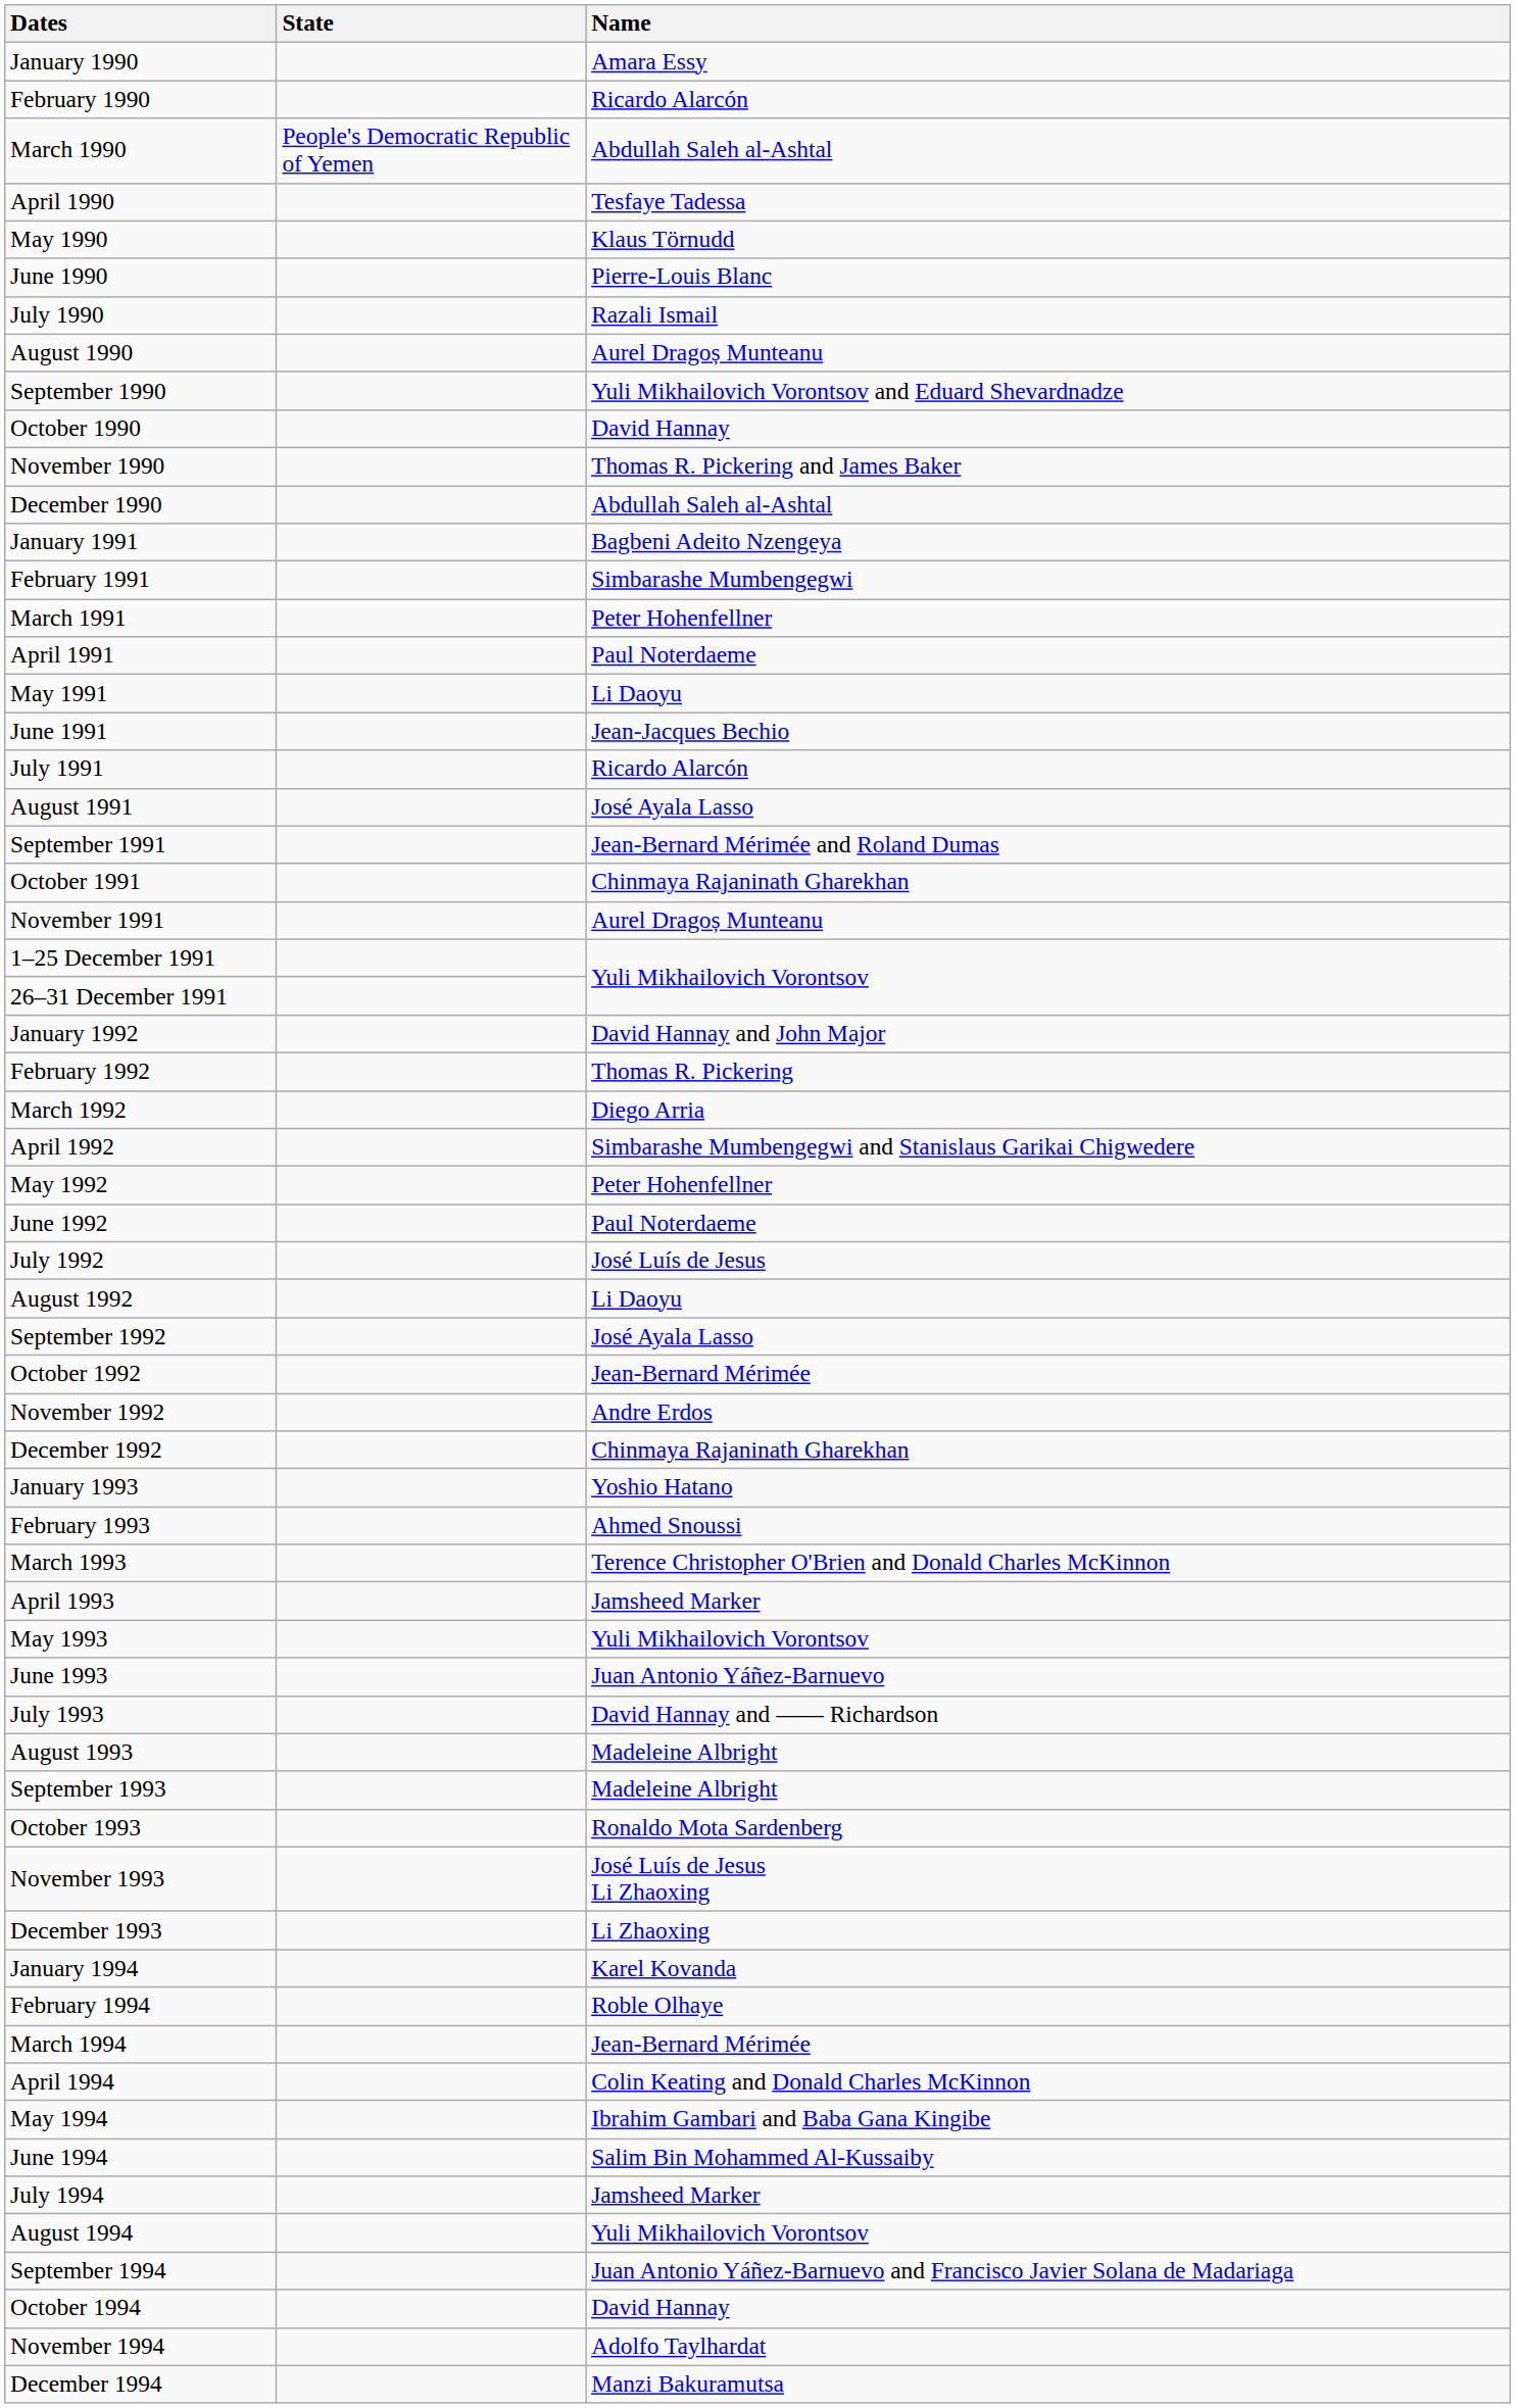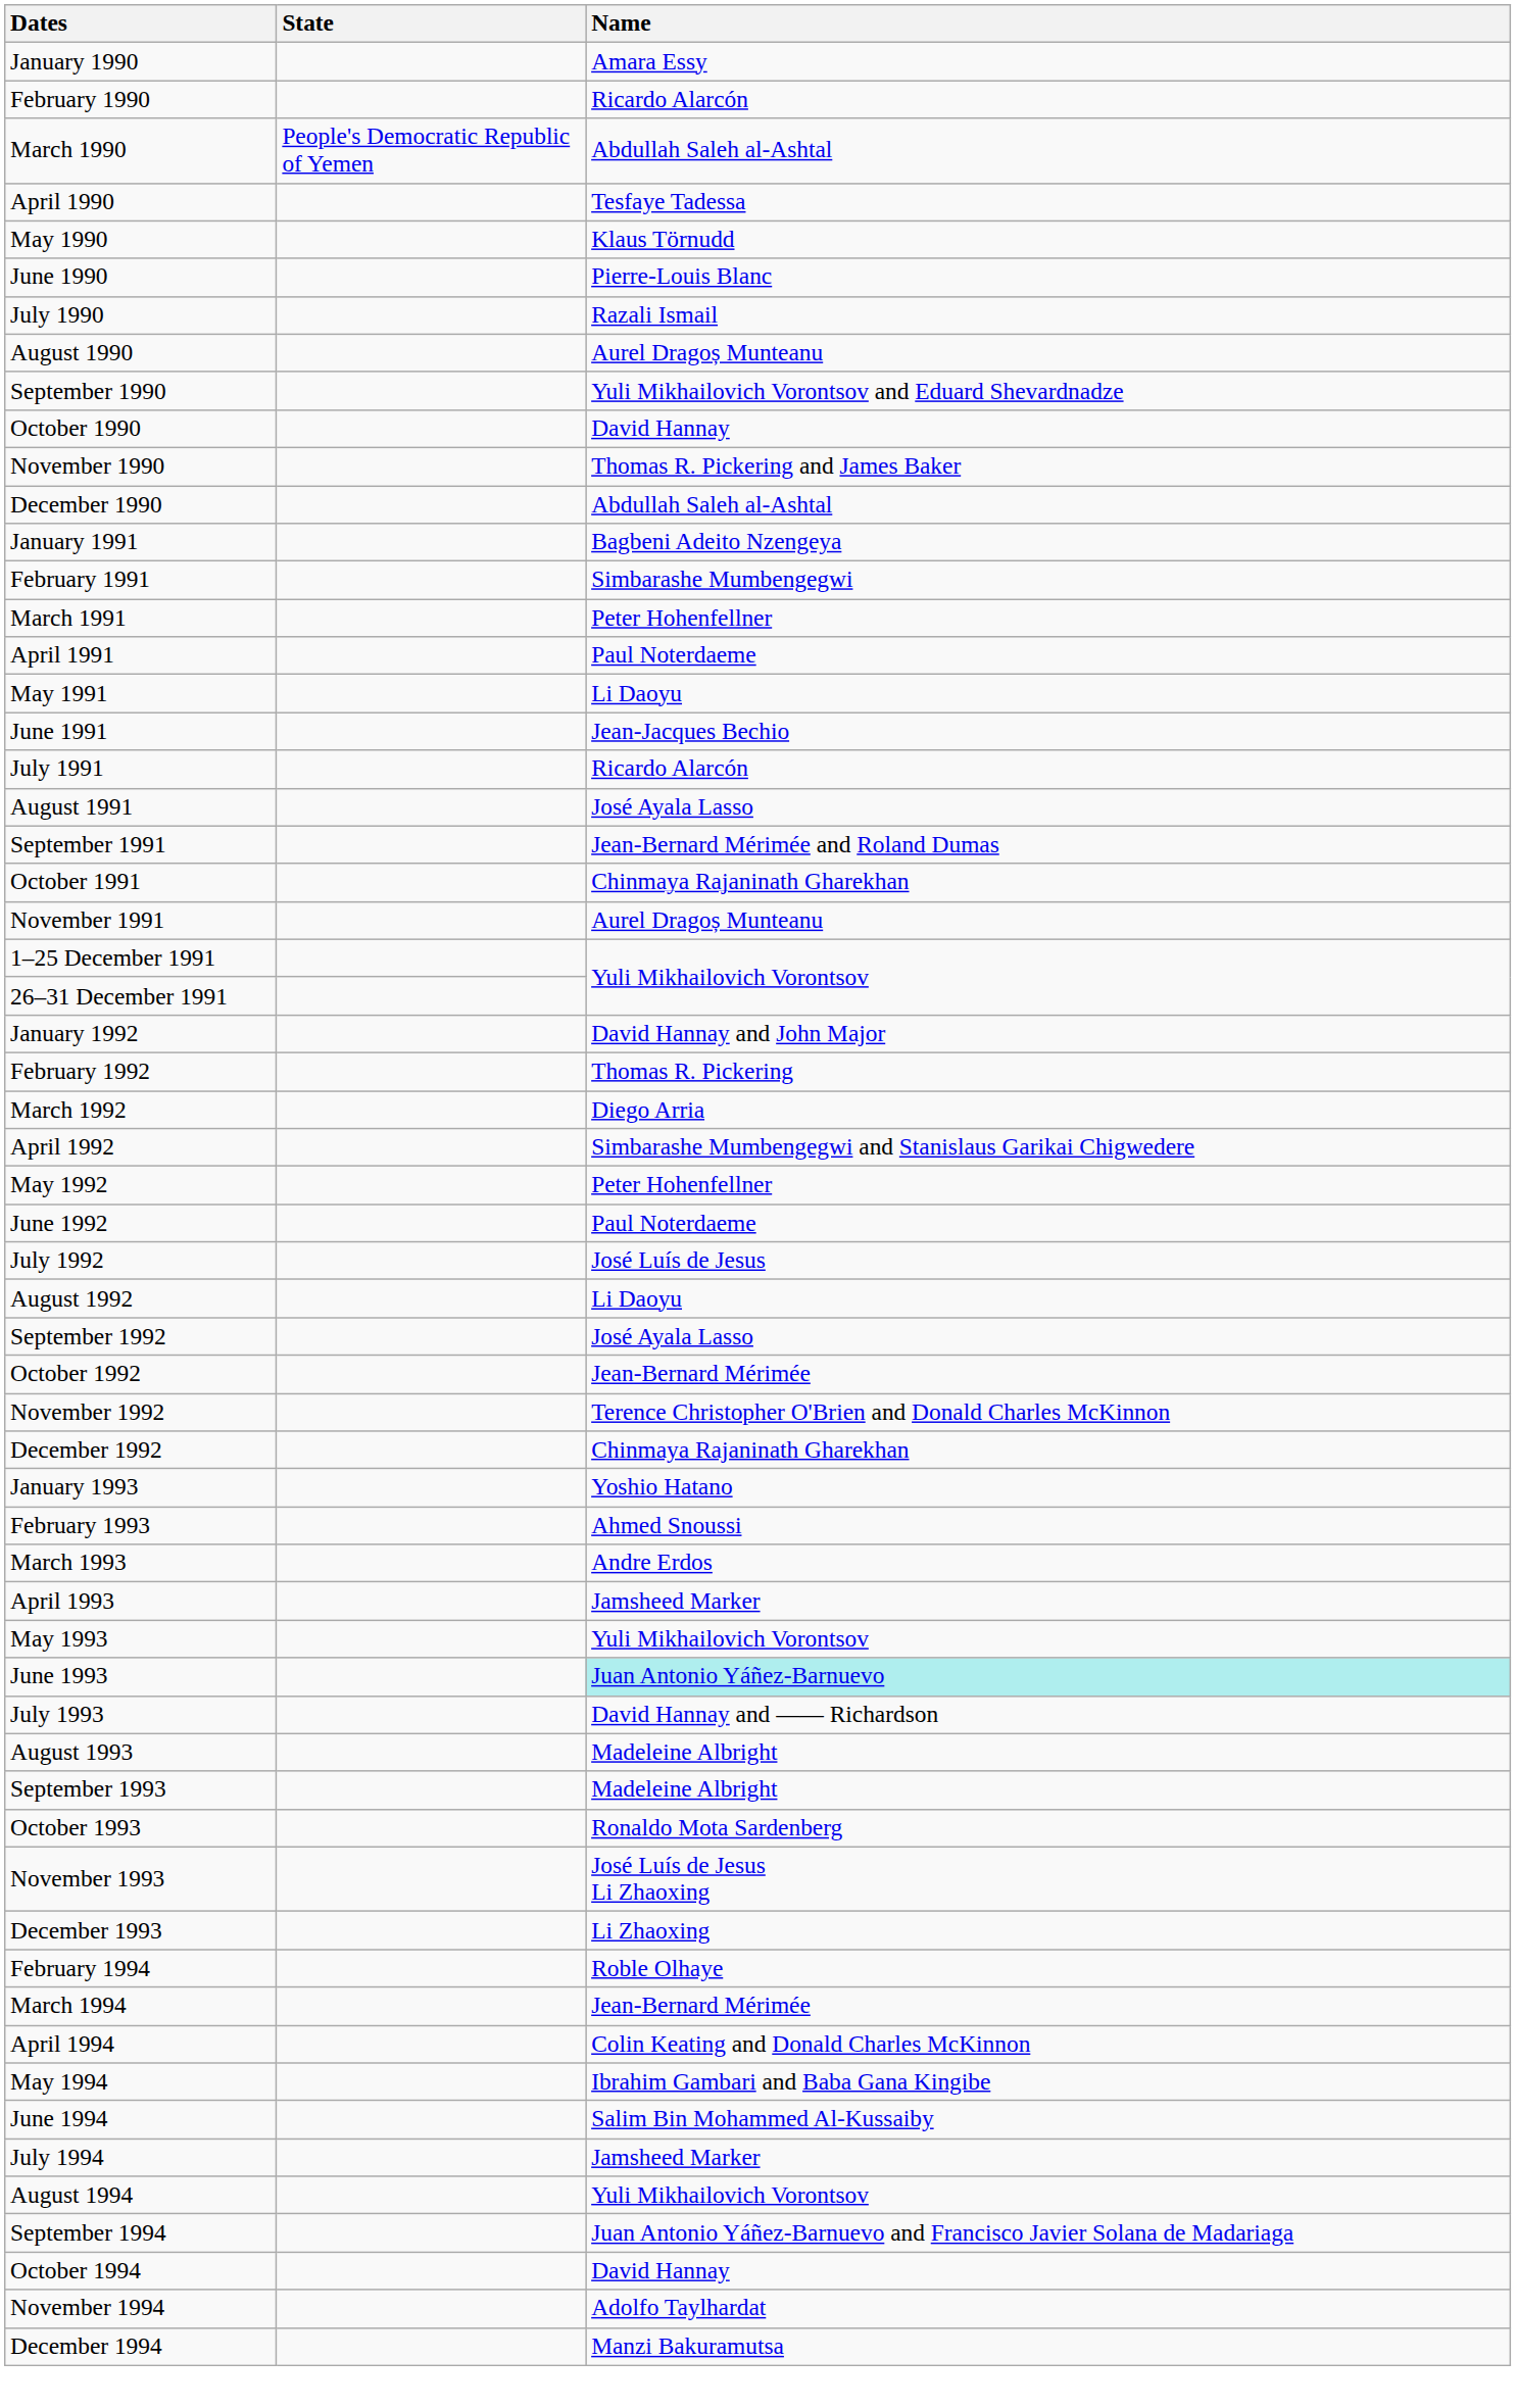 <table class="wikitable" width="80%">
 <tr>
 <th style="text-align:left;width:175px">Dates</th>
 <th style="text-align:left;width:200px">State</th>
 <th style="text-align:left;">Name</th>
 </tr>
 <tr>
 <td>January 1990</td>
 <td></td>
 <td><a href='#'>Amara Essy</a></td>
 </tr>
 <tr>
 <td>February 1990</td>
 <td></td>
 <td><a href='#'>Ricardo Alarcón</a></td>
 </tr>
 <tr>
 <td>March 1990</td>
 <td> <a href='#'>People's Democratic Republic of Yemen</a></td>
 <td><a href='#'>Abdullah Saleh al-Ashtal</a></td>
 </tr>
 <tr>
 <td>April 1990</td>
 <td></td>
 <td><a href='#'>Tesfaye Tadessa</a></td>
 </tr>
 <tr>
 <td>May 1990</td>
 <td></td>
 <td><a href='#'>Klaus Törnudd</a></td>
 </tr>
 <tr>
 <td>June 1990</td>
 <td></td>
 <td><a href='#'>Pierre-Louis Blanc</a></td>
 </tr>
 <tr>
 <td>July 1990</td>
 <td></td>
 <td><a href='#'>Razali Ismail</a></td>
 </tr>
 <tr>
 <td>August 1990</td>
 <td></td>
 <td><a href='#'>Aurel Dragoș Munteanu</a></td>
 </tr>
 <tr>
 <td>September 1990</td>
 <td></td>
 <td><a href='#'>Yuli Mikhailovich Vorontsov</a> and <a href='#'>Eduard Shevardnadze</a></td>
 </tr>
 <tr>
 <td>October 1990</td>
 <td></td>
 <td><a href='#'>David Hannay</a></td>
 </tr>
 <tr>
 <td>November 1990</td>
 <td></td>
 <td><a href='#'>Thomas R. Pickering</a> and <a href='#'>James Baker</a></td>
 </tr>
 <tr>
 <td>December 1990</td>
 <td></td>
 <td><a href='#'>Abdullah Saleh al-Ashtal</a></td>
 </tr>
 <tr>
 <td>January 1991</td>
 <td></td>
 <td><a href='#'>Bagbeni Adeito Nzengeya</a></td>
 </tr>
 <tr>
 <td>February 1991</td>
 <td></td>
 <td><a href='#'>Simbarashe Mumbengegwi</a></td>
 </tr>
 <tr>
 <td>March 1991</td>
 <td></td>
 <td><a href='#'>Peter Hohenfellner</a></td>
 </tr>
 <tr>
 <td>April 1991</td>
 <td></td>
 <td><a href='#'>Paul Noterdaeme</a></td>
 </tr>
 <tr>
 <td>May 1991</td>
 <td></td>
 <td><a href='#'>Li Daoyu</a></td>
 </tr>
 <tr>
 <td>June 1991</td>
 <td></td>
 <td><a href='#'>Jean-Jacques Bechio</a></td>
 </tr>
 <tr>
 <td>July 1991</td>
 <td></td>
 <td><a href='#'>Ricardo Alarcón</a></td>
 </tr>
 <tr>
 <td>August 1991</td>
 <td></td>
 <td><a href='#'>José Ayala Lasso</a></td>
 </tr>
 <tr>
 <td>September 1991</td>
 <td></td>
 <td><a href='#'>Jean-Bernard Mérimée</a> and <a href='#'>Roland Dumas</a></td>
 </tr>
 <tr>
 <td>October 1991</td>
 <td></td>
 <td><a href='#'>Chinmaya Rajaninath Gharekhan</a></td>
 </tr>
 <tr>
 <td>November 1991</td>
 <td></td>
 <td><a href='#'>Aurel Dragoș Munteanu</a></td>
 </tr>
 <tr>
 <td>1–25 December 1991</td>
 <td></td>
 <td rowspan="2"><a href='#'>Yuli Mikhailovich Vorontsov</a></td>
 </tr>
 <tr>
 <td>26–31 December 1991</td>
 <td></td>
 </tr>
 <tr>
 <td>January 1992</td>
 <td></td>
 <td><a href='#'>David Hannay</a> and <a href='#'>John Major</a></td>
 </tr>
 <tr>
 <td>February 1992</td>
 <td></td>
 <td><a href='#'>Thomas R. Pickering</a></td>
 </tr>
 <tr>
 <td>March 1992</td>
 <td></td>
 <td><a href='#'>Diego Arria</a></td>
 </tr>
 <tr>
 <td>April 1992</td>
 <td></td>
 <td><a href='#'>Simbarashe Mumbengegwi</a> and <a href='#'>Stanislaus Garikai Chigwedere</a></td>
 </tr>
 <tr>
 <td>May 1992</td>
 <td></td>
 <td><a href='#'>Peter Hohenfellner</a></td>
 </tr>
 <tr>
 <td>June 1992</td>
 <td></td>
 <td><a href='#'>Paul Noterdaeme</a></td>
 </tr>
 <tr>
 <td>July 1992</td>
 <td></td>
 <td><a href='#'>José Luís de Jesus</a></td>
 </tr>
 <tr>
 <td>August 1992</td>
 <td></td>
 <td><a href='#'>Li Daoyu</a></td>
 </tr>
 <tr>
 <td>September 1992</td>
 <td></td>
 <td><a href='#'>José Ayala Lasso</a></td>
 </tr>
 <tr>
 <td>October 1992</td>
 <td></td>
 <td><a href='#'>Jean-Bernard Mérimée</a></td>
 </tr>
 <tr>
 <td>November 1992</td>
 <td></td>
-<td><a href='#'>Andre Erdos</a></td>
+<td><a href='#'>Terence Christopher O'Brien</a> and <a href='#'>Donald Charles McKinnon</a></td>
 </tr>
 <tr>
 <td>December 1992</td>
 <td></td>
 <td><a href='#'>Chinmaya Rajaninath Gharekhan</a></td>
 </tr>
 <tr>
 <td>January 1993</td>
 <td></td>
 <td><a href='#'>Yoshio Hatano</a></td>
 </tr>
 <tr>
 <td>February 1993</td>
 <td></td>
 <td><a href='#'>Ahmed Snoussi</a></td>
 </tr>
 <tr>
 <td>March 1993</td>
 <td></td>
-<td><a href='#'>Terence Christopher O'Brien</a> and <a href='#'>Donald Charles McKinnon</a></td>
+<td><a href='#'>Andre Erdos</a></td>
 </tr>
 <tr>
 <td>April 1993</td>
 <td></td>
 <td><a href='#'>Jamsheed Marker</a></td>
 </tr>
 <tr>
 <td>May 1993</td>
 <td></td>
 <td><a href='#'>Yuli Mikhailovich Vorontsov</a></td>
 </tr>
 <tr>
 <td>June 1993</td>
 <td></td>
-<td><a href='#'>Juan Antonio Yáñez-Barnuevo</a></td>
+<td style="background: paleturquoise;"><a href='#'>Juan Antonio Yáñez-Barnuevo</a></td>
 </tr>
 <tr>
 <td>July 1993</td>
 <td></td>
 <td><a href='#'>David Hannay</a> and —— Richardson</td>
 </tr>
 <tr>
 <td>August 1993</td>
 <td></td>
 <td><a href='#'>Madeleine Albright</a></td>
 </tr>
 <tr>
 <td>September 1993</td>
 <td></td>
 <td><a href='#'>Madeleine Albright</a></td>
 </tr>
 <tr>
 <td>October 1993</td>
 <td></td>
 <td><a href='#'>Ronaldo Mota Sardenberg</a></td>
 </tr>
 <tr>
 <td>November 1993</td>
 <td><br></td>
 <td><a href='#'>José Luís de Jesus</a><br><a href='#'>Li Zhaoxing</a></td>
 </tr>
 <tr>
 <td>December 1993</td>
 <td></td>
 <td><a href='#'>Li Zhaoxing</a></td>
-</tr>
-<tr>
-<td>January 1994</td>
-<td></td>
-<td><a href='#'>Karel Kovanda</a></td>
 </tr>
 <tr>
 <td>February 1994</td>
 <td></td>
 <td><a href='#'>Roble Olhaye</a></td>
 </tr>
 <tr>
 <td>March 1994</td>
 <td></td>
 <td><a href='#'>Jean-Bernard Mérimée</a></td>
 </tr>
 <tr>
 <td>April 1994</td>
 <td></td>
 <td><a href='#'>Colin Keating</a> and <a href='#'>Donald Charles McKinnon</a></td>
 </tr>
 <tr>
 <td>May 1994</td>
 <td></td>
 <td><a href='#'>Ibrahim Gambari</a> and <a href='#'>Baba Gana Kingibe</a></td>
 </tr>
 <tr>
 <td>June 1994</td>
 <td></td>
 <td><a href='#'>Salim Bin Mohammed Al-Kussaiby</a></td>
 </tr>
 <tr>
 <td>July 1994</td>
 <td></td>
 <td><a href='#'>Jamsheed Marker</a></td>
 </tr>
 <tr>
 <td>August 1994</td>
 <td></td>
 <td><a href='#'>Yuli Mikhailovich Vorontsov</a></td>
 </tr>
 <tr>
 <td>September 1994</td>
 <td></td>
 <td><a href='#'>Juan Antonio Yáñez-Barnuevo</a> and <a href='#'>Francisco Javier Solana de Madariaga</a></td>
 </tr>
 <tr>
 <td>October 1994</td>
 <td></td>
 <td><a href='#'>David Hannay</a></td>
 </tr>
 <tr>
 <td>November 1994</td>
 <td></td>
 <td><a href='#'>Adolfo Taylhardat</a></td>
 </tr>
 <tr>
 <td>December 1994</td>
 <td></td>
 <td><a href='#'>Manzi Bakuramutsa</a></td>
 </tr>
 </table>
